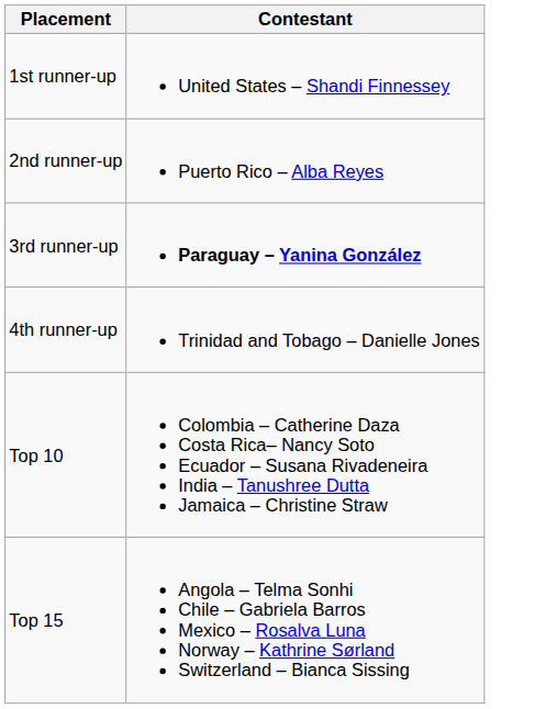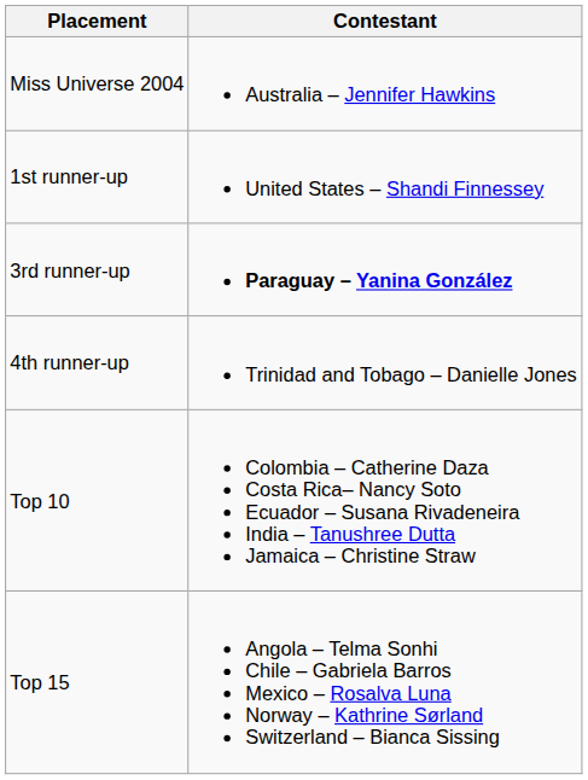 <table class="wikitable sortable" style="font-size:95%;">
 <tr>
 <th>Placement</th>
 <th>Contestant</th>
 </tr>
 <tr>
+<td>Miss Universe 2004</td>
+<td><br><ul><li> Australia – <a href='#'>Jennifer Hawkins</a></li></ul></td>
+</tr>
+<tr>
 <td>1st runner-up</td>
 <td><br><ul><li> United States – <a href='#'>Shandi Finnessey</a></li></ul></td>
-</tr>
-<tr>
-<td>2nd runner-up</td>
-<td><br><ul><li> Puerto Rico – <a href='#'>Alba Reyes</a></li></ul></td>
 </tr>
 <tr>
 <td>3rd runner-up</td>
 <td><strong><br><ul><li> Paraguay – <a href='#'>Yanina González</a></li></ul></strong></td>
 </tr>
 <tr>
 <td>4th runner-up</td>
 <td><br><ul><li> Trinidad and Tobago – Danielle Jones</li></ul></td>
 </tr>
 <tr>
 <td>Top 10</td>
 <td><br><ul><li> Colombia – Catherine Daza</li><li> Costa Rica– Nancy Soto</li><li> Ecuador – Susana Rivadeneira</li><li> India – <a href='#'>Tanushree Dutta</a></li><li> Jamaica – Christine Straw</li></ul></td>
 </tr>
 <tr>
 <td>Top 15</td>
 <td><br><ul><li> Angola – Telma Sonhi</li><li> Chile – Gabriela Barros</li><li> Mexico – <a href='#'>Rosalva Luna</a></li><li> Norway – <a href='#'>Kathrine Sørland</a></li><li> Switzerland – Bianca Sissing</li></ul></td>
 </tr>
 </table>
